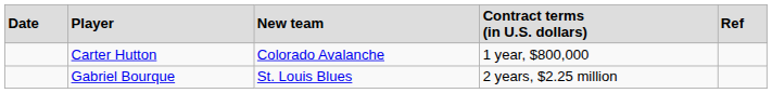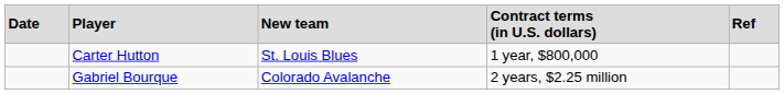 <table class="wikitable" width=97%>
 <tr style="background:#ddd;">
 <td><strong>Date</strong></td>
 <td><strong>Player</strong></td>
 <td><strong>New team</strong></td>
 <td><strong>Contract terms</strong><br><strong>(in U.S. dollars)</strong></td>
 <td><strong>Ref</strong></td>
 </tr>
 <tr>
 <td></td>
 <td><a href='#'>Carter Hutton</a></td>
-<td><a href='#'>Colorado Avalanche</a></td>
+<td><a href='#'>St. Louis Blues</a></td>
 <td>1 year, $800,000</td>
 <td></td>
 </tr>
 <tr>
 <td></td>
 <td><a href='#'>Gabriel Bourque</a></td>
-<td><a href='#'>St. Louis Blues</a></td>
+<td><a href='#'>Colorado Avalanche</a></td>
 <td>2 years, $2.25 million</td>
 <td></td>
 </tr>
 </table>
